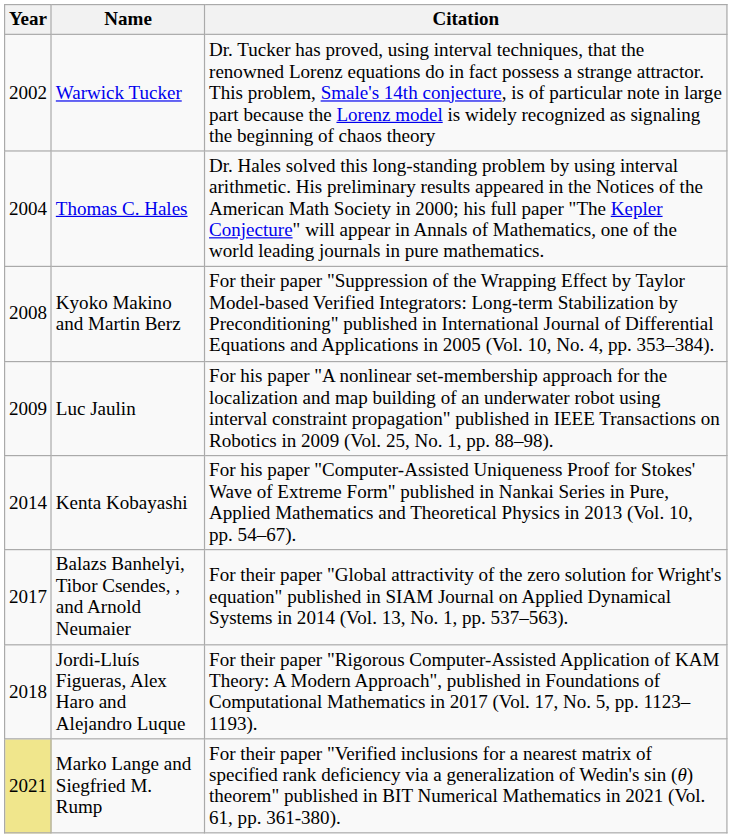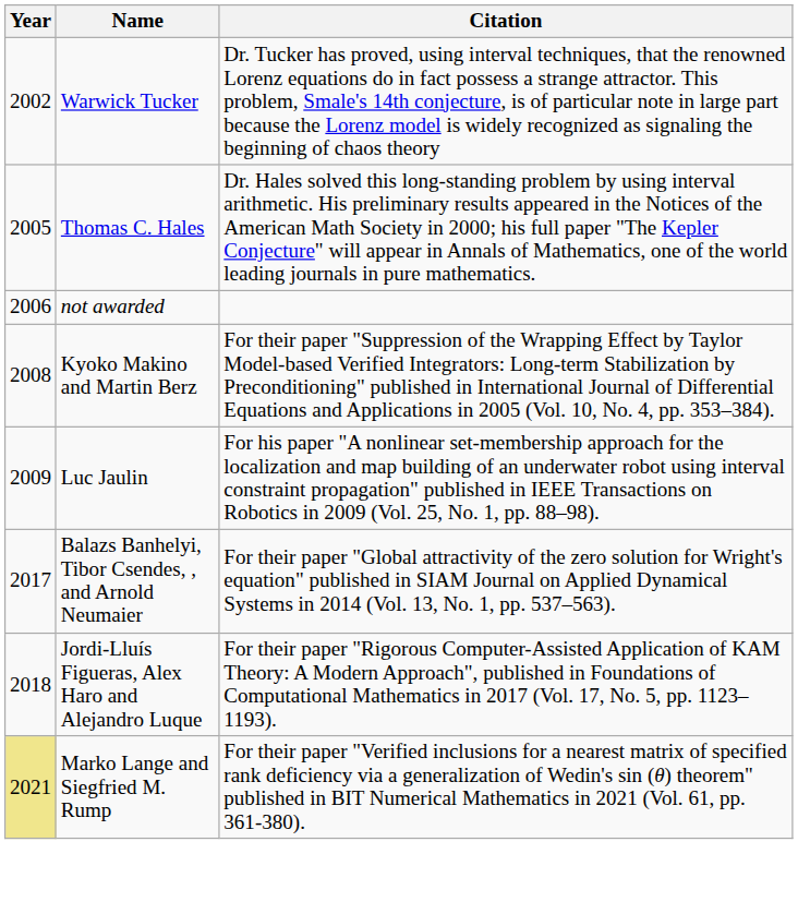 <table class="wikitable">
 <tr>
 <th>Year</th>
 <th>Name</th>
 <th>Citation</th>
 </tr>
 <tr>
 <td>2002</td>
 <td><a href='#'>Warwick Tucker</a></td>
 <td>Dr. Tucker has proved, using interval techniques, that the renowned Lorenz equations do in fact possess a strange attractor. This problem, <a href='#'>Smale's 14th conjecture</a>, is of particular note in large part because the <a href='#'>Lorenz model</a> is widely recognized as signaling the beginning of chaos theory</td>
 </tr>
 <tr>
-<td>2004</td>
+<td>2005</td>
 <td><a href='#'>Thomas C. Hales</a></td>
 <td>Dr. Hales solved this long-standing problem by using interval arithmetic. His preliminary results appeared in the Notices of the American Math Society in 2000; his full paper "The <a href='#'>Kepler Conjecture</a>" will appear in Annals of Mathematics, one of the world leading journals in pure mathematics.</td>
+</tr>
+<tr>
+<td>2006</td>
+<td><em>not awarded</em></td>
+<td></td>
 </tr>
 <tr>
 <td>2008</td>
 <td>Kyoko Makino and Martin Berz</td>
 <td>For their paper "Suppression of the Wrapping Effect by Taylor Model-based Verified Integrators: Long-term Stabilization by Preconditioning" published in International Journal of Differential Equations and Applications in 2005 (Vol. 10, No. 4, pp. 353–384).</td>
 </tr>
 <tr>
 <td>2009</td>
 <td>Luc Jaulin</td>
 <td>For his paper "A nonlinear set-membership approach for the localization and map building of an underwater robot using interval constraint propagation" published in IEEE Transactions on Robotics in 2009 (Vol. 25, No. 1, pp. 88–98).</td>
-</tr>
-<tr>
-<td>2014</td>
-<td>Kenta Kobayashi</td>
-<td>For his paper "Computer-Assisted Uniqueness Proof for Stokes' Wave of Extreme Form" published in Nankai Series in Pure, Applied Mathematics and Theoretical Physics in 2013 (Vol. 10, pp. 54–67).</td>
 </tr>
 <tr>
 <td>2017</td>
 <td>Balazs Banhelyi, Tibor Csendes, , and Arnold Neumaier</td>
 <td>For their paper "Global attractivity of the zero solution for Wright's equation" published in SIAM Journal on Applied Dynamical Systems in 2014 (Vol. 13, No. 1, pp. 537–563).</td>
 </tr>
 <tr>
 <td>2018</td>
 <td>Jordi-Lluís Figueras, Alex Haro and Alejandro Luque</td>
 <td>For their paper "Rigorous Computer-Assisted Application of KAM Theory: A Modern Approach", published in Foundations of Computational Mathematics in 2017 (Vol. 17, No. 5, pp. 1123–1193).</td>
 </tr>
 <tr>
 <td style="background: khaki;">2021</td>
 <td>Marko Lange and Siegfried M. Rump</td>
 <td>For their paper "Verified inclusions for a nearest matrix of specified rank deficiency via a generalization of Wedin's sin (<em>θ</em>) theorem" published in BIT Numerical Mathematics in 2021 (Vol. 61, pp. 361-380).</td>
 </tr>
 </table>
